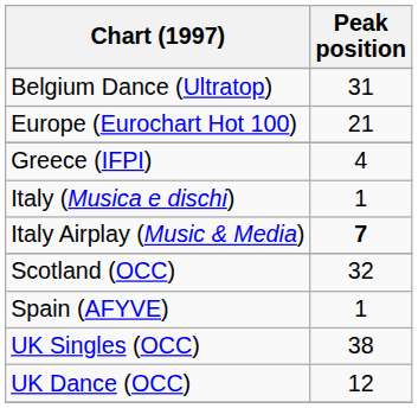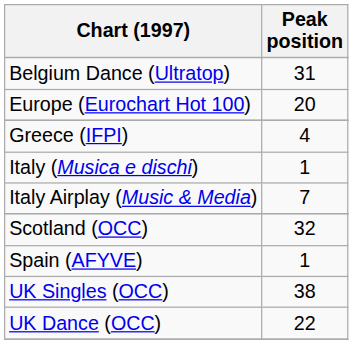 <table class="wikitable sortable">
 <tr>
 <th>Chart (1997)</th>
 <th>Peak<br>position</th>
 </tr>
 <tr>
 </tr>
 <tr>
 </tr>
 <tr>
 <td>Belgium Dance (<a href='#'>Ultratop</a>)</td>
 <td style="text-align:center;">31</td>
 </tr>
 <tr>
 <td>Europe (<a href='#'>Eurochart Hot 100</a>)</td>
-<td style="text-align:center;">21</td>
+<td style="text-align:center;">20</td>
 </tr>
 <tr>
 </tr>
 <tr>
 </tr>
 <tr>
 <td>Greece (<a href='#'>IFPI</a>)</td>
 <td style="text-align:center;">4</td>
 </tr>
 <tr>
 <td>Italy (<em><a href='#'>Musica e dischi</a></em>)</td>
 <td style="text-align:center;">1</td>
 </tr>
 <tr>
 <td>Italy Airplay (<em><a href='#'>Music & Media</a></em>)</td>
-<td style="text-align:center;"><strong>7</strong></td>
+<td style="text-align:center;">7</td>
 </tr>
 <tr>
 </tr>
 <tr>
 </tr>
 <tr>
 <td>Scotland (<a href='#'>OCC</a>)</td>
 <td align="center">32</td>
 </tr>
 <tr>
 <td>Spain (<a href='#'>AFYVE</a>)</td>
 <td align="center">1</td>
 </tr>
 <tr>
 <td><a href='#'>UK Singles</a> (<a href='#'>OCC</a>)</td>
 <td align="center">38</td>
 </tr>
 <tr>
 <td><a href='#'>UK Dance</a> (<a href='#'>OCC</a>)</td>
-<td align="center">12</td>
+<td align="center">22</td>
 </tr>
 <tr>
 </tr>
 </table>
